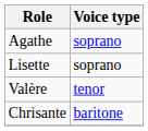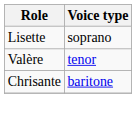 <table class="wikitable">
 <tr>
 <th>Role</th>
 <th>Voice type</th>
-</tr>
-<tr>
-<td>Agathe</td>
-<td><a href='#'>soprano</a></td>
 </tr>
 <tr>
 <td>Lisette</td>
 <td>soprano</td>
 </tr>
 <tr>
 <td>Valère</td>
 <td><a href='#'>tenor</a></td>
 </tr>
 <tr>
 <td>Chrisante</td>
 <td><a href='#'>baritone</a></td>
 </tr>
 <tr>
 </tr>
 </table>
